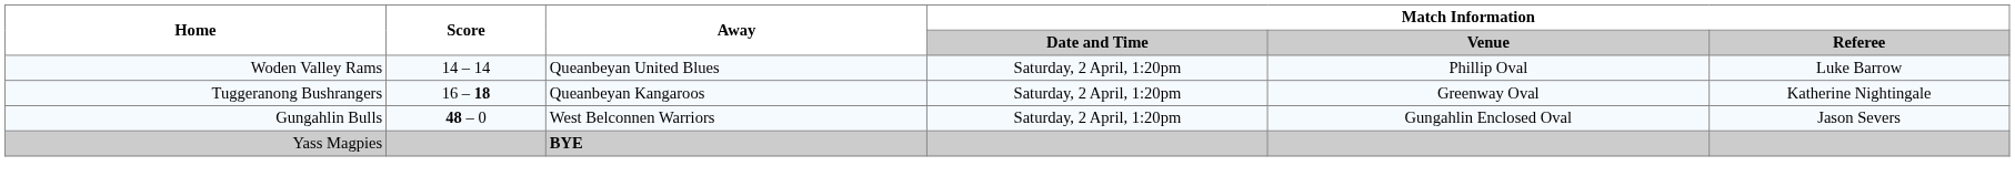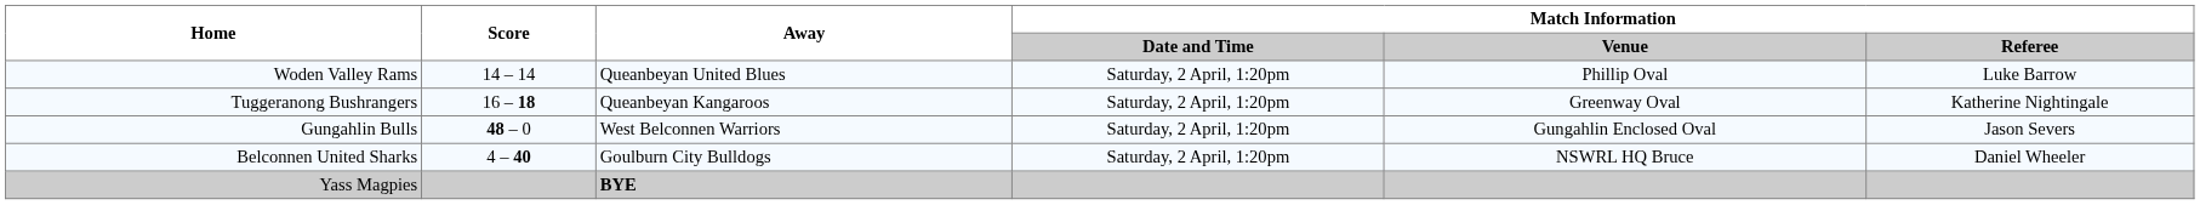 <table border="1" cellpadding="3" cellspacing="0" width="100%" style="border-collapse:collapse;  text-align:center;">
 <tr>
 <th rowspan="2" width="19%">Home</th>
 <th rowspan="2" width="8%">Score</th>
 <th rowspan="2" width="19%">Away</th>
 <th colspan="3">Match Information</th>
 </tr>
 <tr style="background:#CCCCCC">
 <th width="17%">Date and Time</th>
 <th width="22%">Venue</th>
 <th width="50%">Referee</th>
 </tr>
 <tr style="text-align:center; background:#f5faff;">
 <td align="right">Woden Valley Rams </td>
 <td>14 – 14</td>
 <td align="left"> Queanbeyan United Blues</td>
 <td>Saturday, 2 April, 1:20pm</td>
 <td>Phillip Oval</td>
 <td>Luke Barrow</td>
 </tr>
 <tr style="text-align:center; background:#f5faff;">
 <td align="right">Tuggeranong Bushrangers </td>
 <td>16 – <strong>18</strong></td>
 <td align="left"> Queanbeyan Kangaroos</td>
 <td>Saturday, 2 April, 1:20pm</td>
 <td>Greenway Oval</td>
 <td>Katherine Nightingale</td>
 </tr>
 <tr style="text-align:center; background:#f5faff;">
 <td align="right">Gungahlin Bulls </td>
 <td><strong>48</strong> – 0</td>
 <td align="left"> West Belconnen Warriors</td>
 <td>Saturday, 2 April, 1:20pm</td>
 <td>Gungahlin Enclosed Oval</td>
 <td>Jason Severs</td>
 </tr>
+<tr style="text-align:center; background:#f5faff;">
+<td align="right">Belconnen United Sharks </td>
+<td>4 – <strong>40</strong></td>
+<td align="left"> Goulburn City Bulldogs</td>
+<td>Saturday, 2 April, 1:20pm</td>
+<td>NSWRL HQ Bruce</td>
+<td>Daniel Wheeler</td>
+</tr>
 <tr style="text-align:center; background:#CCCCCC;">
 <td align="right">Yass Magpies </td>
 <td></td>
 <td align="left"><strong>BYE</strong></td>
 <td></td>
 <td></td>
 <td></td>
 </tr>
 </table>
